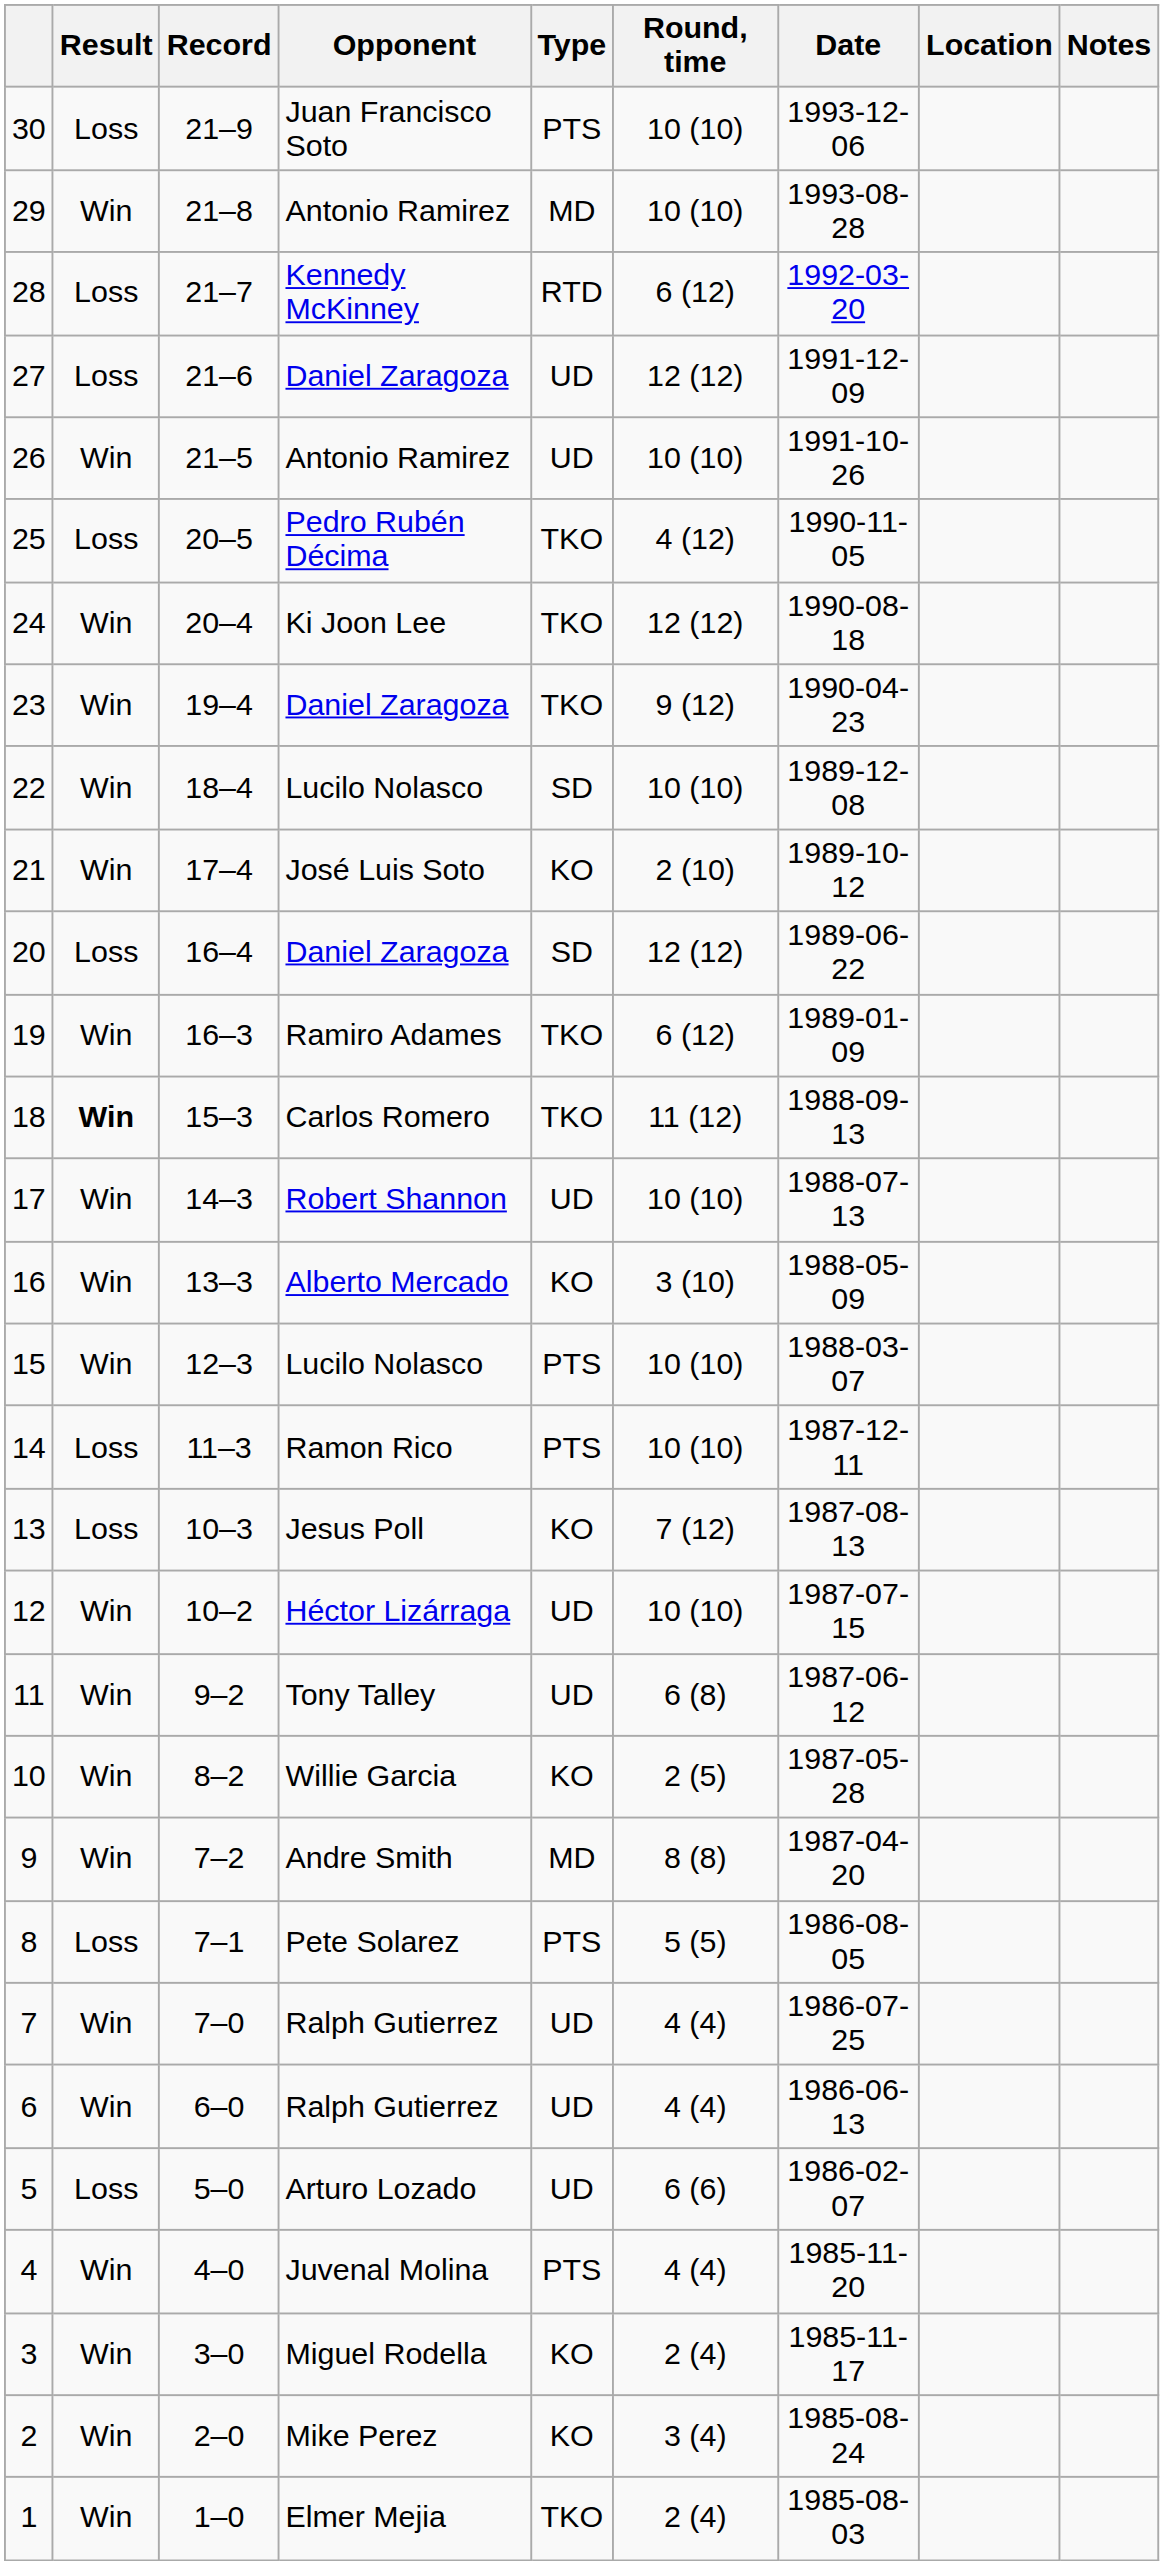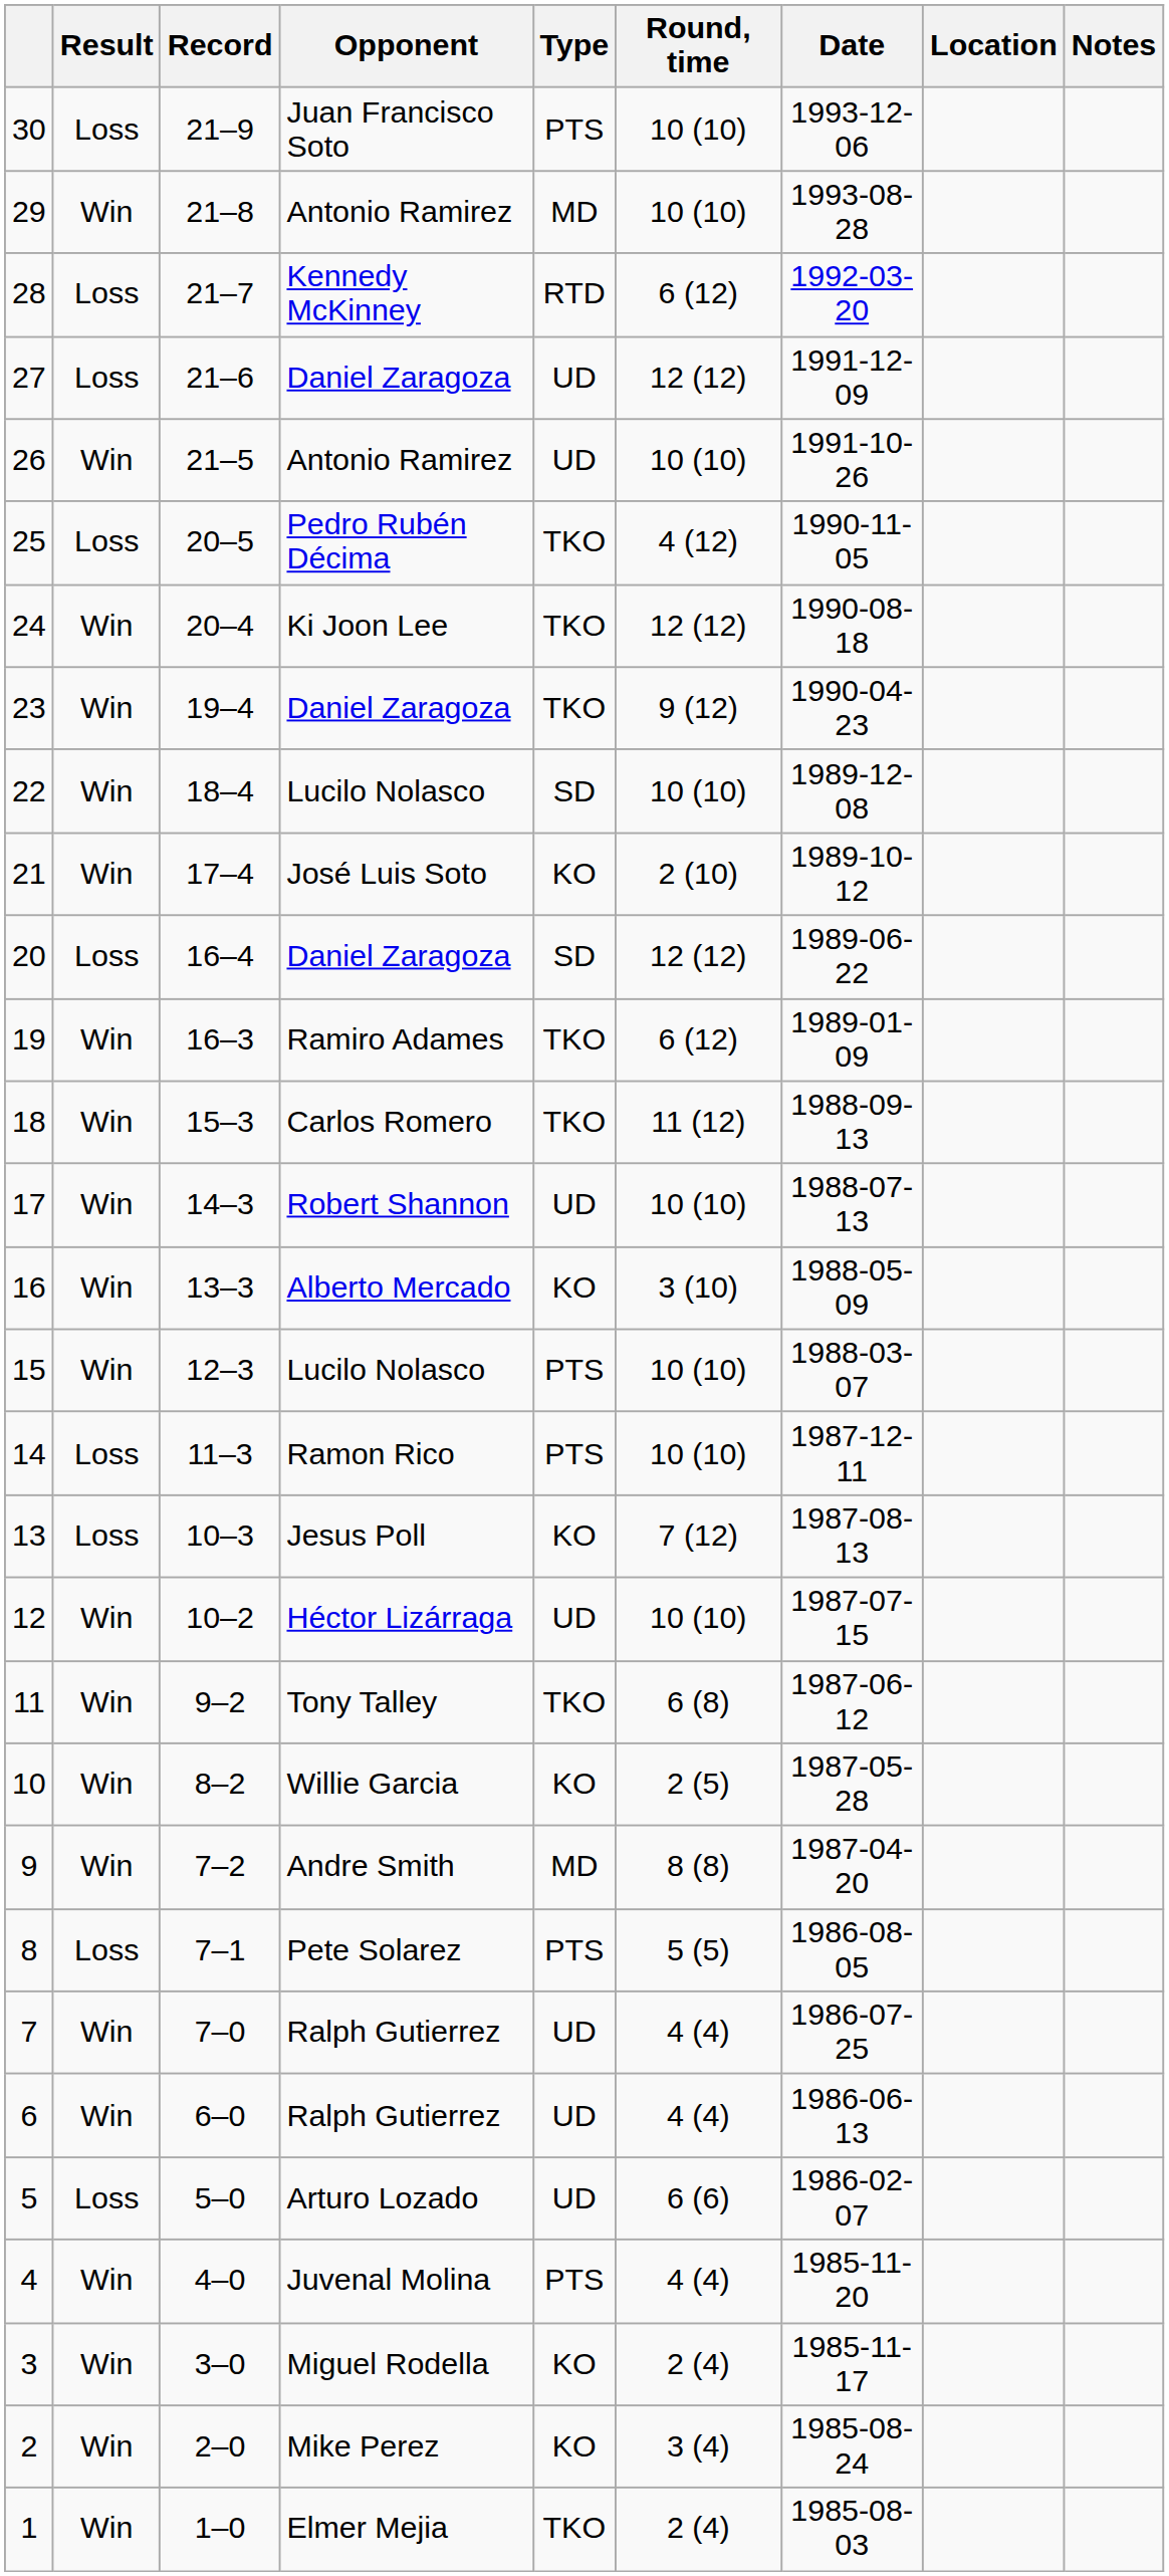 <table class=wikitable style=text-align:center>
 <tr>
 <th></th>
 <th>Result</th>
 <th>Record</th>
 <th>Opponent</th>
 <th>Type</th>
 <th>Round, time</th>
 <th>Date</th>
 <th>Location</th>
 <th>Notes</th>
 </tr>
 <tr>
 <td>30</td>
 <td>Loss</td>
 <td>21–9</td>
 <td align=left>Juan Francisco Soto</td>
 <td>PTS</td>
 <td>10 (10)</td>
 <td>1993-12-06</td>
 <td align=left></td>
 <td align=left></td>
 </tr>
 <tr>
 <td>29</td>
 <td>Win</td>
 <td>21–8</td>
 <td align=left>Antonio Ramirez</td>
 <td>MD</td>
 <td>10 (10)</td>
 <td>1993-08-28</td>
 <td align=left></td>
 <td align=left></td>
 </tr>
 <tr>
 <td>28</td>
 <td>Loss</td>
 <td>21–7</td>
 <td align=left><a href='#'>Kennedy McKinney</a></td>
 <td>RTD</td>
 <td>6 (12)</td>
 <td><a href='#'>1992-03-20</a></td>
 <td align=left></td>
 <td align=left></td>
 </tr>
 <tr>
 <td>27</td>
 <td>Loss</td>
 <td>21–6</td>
 <td align=left><a href='#'>Daniel Zaragoza</a></td>
 <td>UD</td>
 <td>12 (12)</td>
 <td>1991-12-09</td>
 <td align=left></td>
 <td align=left></td>
 </tr>
 <tr>
 <td>26</td>
 <td>Win</td>
 <td>21–5</td>
 <td align=left>Antonio Ramirez</td>
 <td>UD</td>
 <td>10 (10)</td>
 <td>1991-10-26</td>
 <td align=left></td>
 <td align=left></td>
 </tr>
 <tr>
 <td>25</td>
 <td>Loss</td>
 <td>20–5</td>
 <td align=left><a href='#'>Pedro Rubén Décima</a></td>
 <td>TKO</td>
 <td>4 (12)</td>
 <td>1990-11-05</td>
 <td align=left></td>
 <td align=left></td>
 </tr>
 <tr>
 <td>24</td>
 <td>Win</td>
 <td>20–4</td>
 <td align=left>Ki Joon Lee</td>
 <td>TKO</td>
 <td>12 (12)</td>
 <td>1990-08-18</td>
 <td align=left></td>
 <td align=left></td>
 </tr>
 <tr>
 <td>23</td>
 <td>Win</td>
 <td>19–4</td>
 <td align=left><a href='#'>Daniel Zaragoza</a></td>
 <td>TKO</td>
 <td>9 (12)</td>
 <td>1990-04-23</td>
 <td align=left></td>
 <td align=left></td>
 </tr>
 <tr>
 <td>22</td>
 <td>Win</td>
 <td>18–4</td>
 <td align=left>Lucilo Nolasco</td>
 <td>SD</td>
 <td>10 (10)</td>
 <td>1989-12-08</td>
 <td align=left></td>
 <td align=left></td>
 </tr>
 <tr>
 <td>21</td>
 <td>Win</td>
 <td>17–4</td>
 <td align=left>José Luis Soto</td>
 <td>KO</td>
 <td>2 (10)</td>
 <td>1989-10-12</td>
 <td align=left></td>
 <td align=left></td>
 </tr>
 <tr>
 <td>20</td>
 <td>Loss</td>
 <td>16–4</td>
 <td align=left><a href='#'>Daniel Zaragoza</a></td>
 <td>SD</td>
 <td>12 (12)</td>
 <td>1989-06-22</td>
 <td align=left></td>
 <td align=left></td>
 </tr>
 <tr>
 <td>19</td>
 <td>Win</td>
 <td>16–3</td>
 <td align=left>Ramiro Adames</td>
 <td>TKO</td>
 <td>6 (12)</td>
 <td>1989-01-09</td>
 <td align=left></td>
 <td align=left></td>
 </tr>
 <tr>
 <td>18</td>
-<td><strong>Win</strong></td>
+<td>Win</td>
 <td>15–3</td>
 <td align=left>Carlos Romero</td>
 <td>TKO</td>
 <td>11 (12)</td>
 <td>1988-09-13</td>
 <td align=left></td>
 <td align=left></td>
 </tr>
 <tr>
 <td>17</td>
 <td>Win</td>
 <td>14–3</td>
 <td align=left><a href='#'>Robert Shannon</a></td>
 <td>UD</td>
 <td>10 (10)</td>
 <td>1988-07-13</td>
 <td align=left></td>
 <td align=left></td>
 </tr>
 <tr>
 <td>16</td>
 <td>Win</td>
 <td>13–3</td>
 <td align=left><a href='#'>Alberto Mercado</a></td>
 <td>KO</td>
 <td>3 (10)</td>
 <td>1988-05-09</td>
 <td align=left></td>
 <td align=left></td>
 </tr>
 <tr>
 <td>15</td>
 <td>Win</td>
 <td>12–3</td>
 <td align=left>Lucilo Nolasco</td>
 <td>PTS</td>
 <td>10 (10)</td>
 <td>1988-03-07</td>
 <td align=left></td>
 <td align=left></td>
 </tr>
 <tr>
 <td>14</td>
 <td>Loss</td>
 <td>11–3</td>
 <td align=left>Ramon Rico</td>
 <td>PTS</td>
 <td>10 (10)</td>
 <td>1987-12-11</td>
 <td align=left></td>
 <td align=left></td>
 </tr>
 <tr>
 <td>13</td>
 <td>Loss</td>
 <td>10–3</td>
 <td align=left>Jesus Poll</td>
 <td>KO</td>
 <td>7 (12)</td>
 <td>1987-08-13</td>
 <td align=left></td>
 <td align=left></td>
 </tr>
 <tr>
 <td>12</td>
 <td>Win</td>
 <td>10–2</td>
 <td align=left><a href='#'>Héctor Lizárraga</a></td>
 <td>UD</td>
 <td>10 (10)</td>
 <td>1987-07-15</td>
 <td align=left></td>
 <td align=left></td>
 </tr>
 <tr>
 <td>11</td>
 <td>Win</td>
 <td>9–2</td>
 <td align=left>Tony Talley</td>
-<td>UD</td>
+<td>TKO</td>
 <td>6 (8)</td>
 <td>1987-06-12</td>
 <td align=left></td>
 <td align=left></td>
 </tr>
 <tr>
 <td>10</td>
 <td>Win</td>
 <td>8–2</td>
 <td align=left>Willie Garcia</td>
 <td>KO</td>
 <td>2 (5)</td>
 <td>1987-05-28</td>
 <td align=left></td>
 <td align=left></td>
 </tr>
 <tr>
 <td>9</td>
 <td>Win</td>
 <td>7–2</td>
 <td align=left>Andre Smith</td>
 <td>MD</td>
 <td>8 (8)</td>
 <td>1987-04-20</td>
 <td align=left></td>
 <td align=left></td>
 </tr>
 <tr>
 <td>8</td>
 <td>Loss</td>
 <td>7–1</td>
 <td align=left>Pete Solarez</td>
 <td>PTS</td>
 <td>5 (5)</td>
 <td>1986-08-05</td>
 <td align=left></td>
 <td align=left></td>
 </tr>
 <tr>
 <td>7</td>
 <td>Win</td>
 <td>7–0</td>
 <td align=left>Ralph Gutierrez</td>
 <td>UD</td>
 <td>4 (4)</td>
 <td>1986-07-25</td>
 <td align=left></td>
 <td align=left></td>
 </tr>
 <tr>
 <td>6</td>
 <td>Win</td>
 <td>6–0</td>
 <td align=left>Ralph Gutierrez</td>
 <td>UD</td>
 <td>4 (4)</td>
 <td>1986-06-13</td>
 <td align=left></td>
 <td align=left></td>
 </tr>
 <tr>
 <td>5</td>
 <td>Loss</td>
 <td>5–0</td>
 <td align=left>Arturo Lozado</td>
 <td>UD</td>
 <td>6 (6)</td>
 <td>1986-02-07</td>
 <td align=left></td>
 <td align=left></td>
 </tr>
 <tr>
 <td>4</td>
 <td>Win</td>
 <td>4–0</td>
 <td align=left>Juvenal Molina</td>
 <td>PTS</td>
 <td>4 (4)</td>
 <td>1985-11-20</td>
 <td align=left></td>
 <td align=left></td>
 </tr>
 <tr>
 <td>3</td>
 <td>Win</td>
 <td>3–0</td>
 <td align=left>Miguel Rodella</td>
 <td>KO</td>
 <td>2 (4)</td>
 <td>1985-11-17</td>
 <td align=left></td>
 <td align=left></td>
 </tr>
 <tr>
 <td>2</td>
 <td>Win</td>
 <td>2–0</td>
 <td align=left>Mike Perez</td>
 <td>KO</td>
 <td>3 (4)</td>
 <td>1985-08-24</td>
 <td align=left></td>
 <td align=left></td>
 </tr>
 <tr>
 <td>1</td>
 <td>Win</td>
 <td>1–0</td>
 <td align=left>Elmer Mejia</td>
 <td>TKO</td>
 <td>2 (4)</td>
 <td>1985-08-03</td>
 <td align=left></td>
 <td align=left></td>
 </tr>
 </table>
